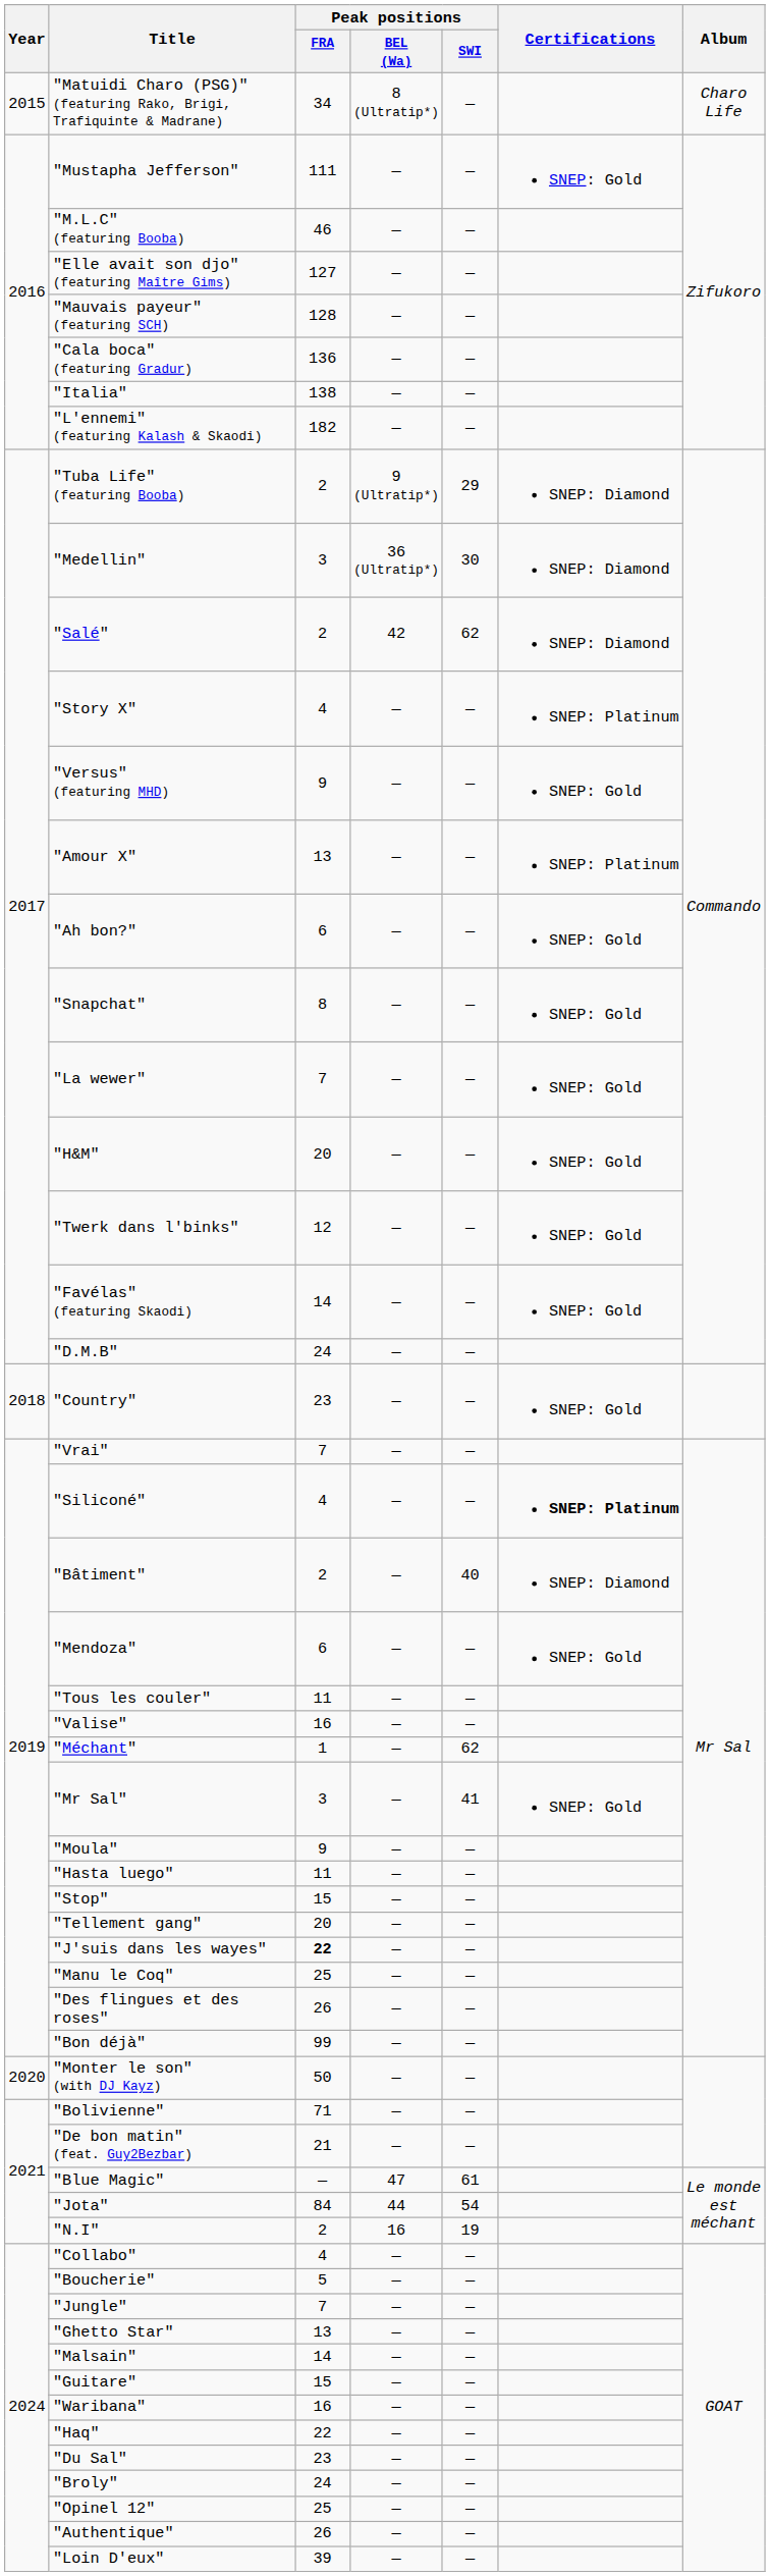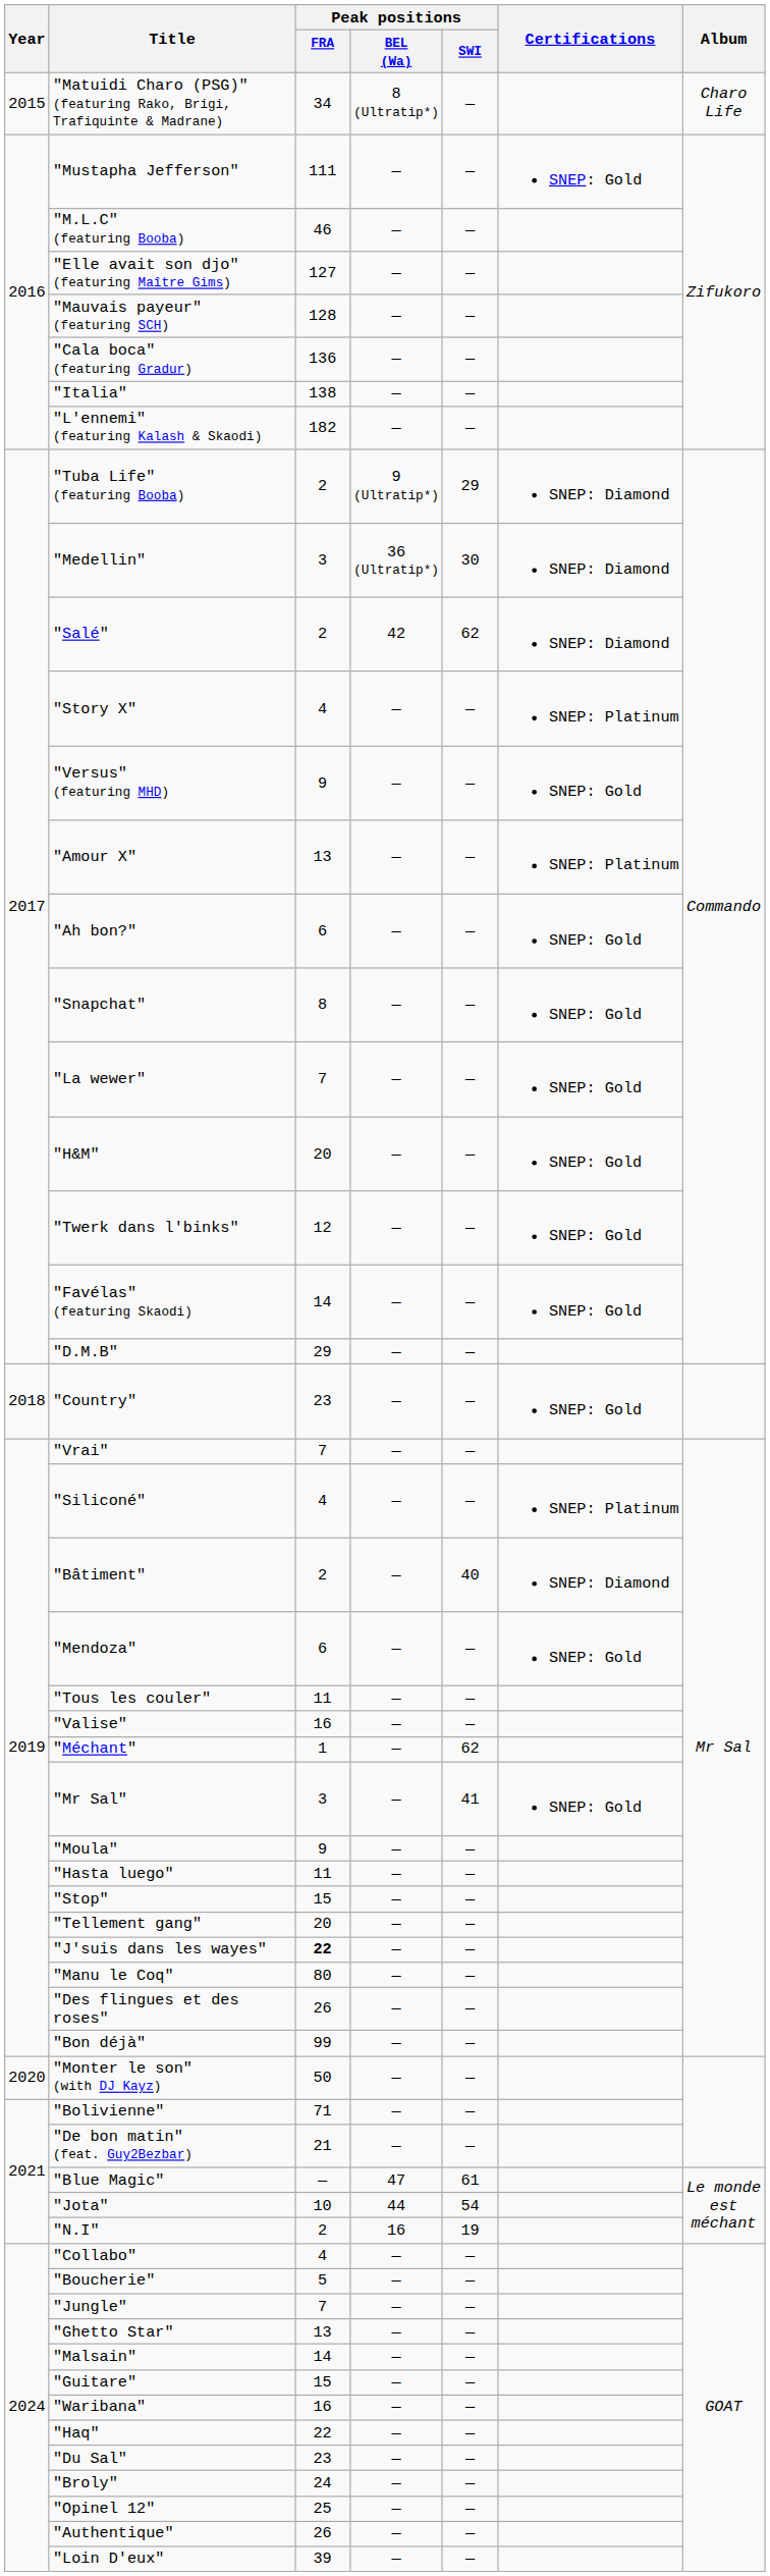 <table class="wikitable">
 <tr>
 <th rowspan="2" style="text-align:center; width:10px;">Year</th>
 <th rowspan="2" style="text-align:center; width:200px;">Title</th>
 <th style="text-align:center;" colspan="3">Peak positions</th>
 <th rowspan="2"><a href='#'>Certifications</a></th>
 <th rowspan="2" style="text-align:center; width:60px;">Album</th>
 </tr>
 <tr>
 <th width="40"><small><a href='#'>FRA</a></small><br><br></th>
 <th width="40"><small><a href='#'>BEL <br>(Wa)</a></small><br></th>
 <th width="40"><small><a href='#'>SWI</a></small><br></th>
 </tr>
 <tr>
 <td style="text-align:center;">2015</td>
 <td>"Matuidi Charo (PSG)" <br><small>(featuring Rako, Brigi, Trafiquinte & Madrane)</small></td>
 <td style="text-align:center;">34</td>
 <td style="text-align:center;">8<br><small>(Ultratip*)</small></td>
 <td style="text-align:center;">—</td>
 <td></td>
 <td style="text-align:center;"><em>Charo Life</em></td>
 </tr>
 <tr>
 <td style="text-align:center;" rowspan=7>2016</td>
 <td>"Mustapha Jefferson"</td>
 <td style="text-align:center;">111</td>
 <td style="text-align:center;">—</td>
 <td style="text-align:center;">—</td>
 <td><br><ul><li><a href='#'>SNEP</a>: Gold</li></ul></td>
 <td style="text-align:center;" rowspan=7><em>Zifukoro</em></td>
 </tr>
 <tr>
 <td>"M.L.C" <br><small>(featuring <a href='#'>Booba</a>)</small></td>
 <td style="text-align:center;">46</td>
 <td style="text-align:center;">—</td>
 <td style="text-align:center;">—</td>
 <td></td>
 </tr>
 <tr>
 <td>"Elle avait son djo" <br><small>(featuring <a href='#'>Maître Gims</a>)</small></td>
 <td style="text-align:center;">127</td>
 <td style="text-align:center;">—</td>
 <td style="text-align:center;">—</td>
 <td></td>
 </tr>
 <tr>
 <td>"Mauvais payeur" <br><small>(featuring <a href='#'>SCH</a>)</small></td>
 <td style="text-align:center;">128</td>
 <td style="text-align:center;">—</td>
 <td style="text-align:center;">—</td>
 <td></td>
 </tr>
 <tr>
 <td>"Cala boca" <br><small>(featuring <a href='#'>Gradur</a>)</small></td>
 <td style="text-align:center;">136</td>
 <td style="text-align:center;">—</td>
 <td style="text-align:center;">—</td>
 <td></td>
 </tr>
 <tr>
 <td>"Italia"</td>
 <td style="text-align:center;">138</td>
 <td style="text-align:center;">—</td>
 <td style="text-align:center;">—</td>
 <td></td>
 </tr>
 <tr>
 <td>"L'ennemi" <br><small>(featuring <a href='#'>Kalash</a> & Skaodi)</small></td>
 <td style="text-align:center;">182</td>
 <td style="text-align:center;">—</td>
 <td style="text-align:center;">—</td>
 <td></td>
 </tr>
 <tr>
 <td style="text-align:center;" rowspan=13>2017</td>
 <td>"Tuba Life" <br><small>(featuring <a href='#'>Booba</a>)</small></td>
 <td style="text-align:center;">2</td>
 <td style="text-align:center;">9<br><small>(Ultratip*)</small></td>
 <td style="text-align:center;">29</td>
 <td><br><ul><li>SNEP: Diamond</li></ul></td>
 <td style="text-align:center;" rowspan=13><em>Commando</em></td>
 </tr>
 <tr>
 <td>"Medellin"</td>
 <td style="text-align:center;">3</td>
 <td style="text-align:center;">36<br><small>(Ultratip*)</small></td>
 <td style="text-align:center;">30</td>
 <td><br><ul><li>SNEP: Diamond</li></ul></td>
 </tr>
 <tr>
 <td>"<a href='#'>Salé</a>"</td>
 <td style="text-align:center;">2</td>
 <td style="text-align:center;">42</td>
 <td style="text-align:center;">62</td>
 <td><br><ul><li>SNEP: Diamond</li></ul></td>
 </tr>
 <tr>
 <td>"Story X"</td>
 <td style="text-align:center;">4</td>
 <td style="text-align:center;">—</td>
 <td style="text-align:center;">—</td>
 <td><br><ul><li>SNEP: Platinum</li></ul></td>
 </tr>
 <tr>
 <td>"Versus" <br><small>(featuring <a href='#'>MHD</a>)</small></td>
 <td style="text-align:center;">9</td>
 <td style="text-align:center;">—</td>
 <td style="text-align:center;">—</td>
 <td><br><ul><li>SNEP: Gold</li></ul></td>
 </tr>
 <tr>
 <td>"Amour X"</td>
 <td style="text-align:center;">13</td>
 <td style="text-align:center;">—</td>
 <td style="text-align:center;">—</td>
 <td><br><ul><li>SNEP: Platinum</li></ul></td>
 </tr>
 <tr>
 <td>"Ah bon?"</td>
 <td style="text-align:center;">6</td>
 <td style="text-align:center;">—</td>
 <td style="text-align:center;">—</td>
 <td><br><ul><li>SNEP: Gold</li></ul></td>
 </tr>
 <tr>
 <td>"Snapchat"</td>
 <td style="text-align:center;">8</td>
 <td style="text-align:center;">—</td>
 <td style="text-align:center;">—</td>
 <td><br><ul><li>SNEP: Gold</li></ul></td>
 </tr>
 <tr>
 <td>"La wewer"</td>
 <td style="text-align:center;">7</td>
 <td style="text-align:center;">—</td>
 <td style="text-align:center;">—</td>
 <td><br><ul><li>SNEP: Gold</li></ul></td>
 </tr>
 <tr>
 <td>"H&M"</td>
 <td style="text-align:center;">20</td>
 <td style="text-align:center;">—</td>
 <td style="text-align:center;">—</td>
 <td><br><ul><li>SNEP: Gold</li></ul></td>
 </tr>
 <tr>
 <td>"Twerk dans l'binks"</td>
 <td style="text-align:center;">12</td>
 <td style="text-align:center;">—</td>
 <td style="text-align:center;">—</td>
 <td><br><ul><li>SNEP: Gold</li></ul></td>
 </tr>
 <tr>
 <td>"Favélas" <br><small>(featuring Skaodi)</small></td>
 <td style="text-align:center;">14</td>
 <td style="text-align:center;">—</td>
 <td style="text-align:center;">—</td>
 <td><br><ul><li>SNEP: Gold</li></ul></td>
 </tr>
 <tr>
 <td>"D.M.B"</td>
-<td style="text-align:center;">24</td>
+<td style="text-align:center;">29</td>
 <td style="text-align:center;">—</td>
 <td style="text-align:center;">—</td>
 <td></td>
 </tr>
 <tr>
 <td style="text-align:center;">2018</td>
 <td>"Country"</td>
 <td style="text-align:center;">23</td>
 <td style="text-align:center;">—</td>
 <td style="text-align:center;">—</td>
 <td><br><ul><li>SNEP: Gold</li></ul></td>
 <td style="text-align:center;"></td>
 </tr>
 <tr>
 <td style="text-align:center;" rowspan="16">2019</td>
 <td>"Vrai"</td>
 <td style="text-align:center;">7</td>
 <td style="text-align:center;">—</td>
 <td style="text-align:center;">—</td>
 <td></td>
 <td style="text-align:center;" rowspan="16"><em>Mr Sal</em></td>
 </tr>
 <tr>
 <td>"Siliconé"</td>
 <td style="text-align:center;">4</td>
 <td style="text-align:center;">—</td>
 <td style="text-align:center;">—</td>
-<td><strong><br><ul><li>SNEP: Platinum</li></ul></strong></td>
+<td><br><ul><li>SNEP: Platinum</li></ul></td>
 </tr>
 <tr>
 <td>"Bâtiment"</td>
 <td style="text-align:center;">2</td>
 <td style="text-align:center;">—</td>
 <td style="text-align:center;">40</td>
 <td><br><ul><li>SNEP: Diamond</li></ul></td>
 </tr>
 <tr>
 <td>"Mendoza"</td>
 <td style="text-align:center;">6</td>
 <td style="text-align:center;">—</td>
 <td style="text-align:center;">—</td>
 <td><br><ul><li>SNEP: Gold</li></ul></td>
 </tr>
 <tr>
 <td>"Tous les couler"<br></td>
 <td style="text-align:center;">11</td>
 <td style="text-align:center;">—</td>
 <td style="text-align:center;">—</td>
 <td></td>
 </tr>
 <tr>
 <td>"Valise"</td>
 <td style="text-align:center;">16</td>
 <td style="text-align:center;">—</td>
 <td style="text-align:center;">—</td>
 <td></td>
 </tr>
 <tr>
 <td>"<a href='#'>Méchant</a>"<br></td>
 <td style="text-align:center;">1</td>
 <td style="text-align:center;">—</td>
 <td style="text-align:center;">62</td>
 <td></td>
 </tr>
 <tr>
 <td>"Mr Sal"</td>
 <td style="text-align:center;">3</td>
 <td style="text-align:center;">—</td>
 <td style="text-align:center;">41</td>
 <td><br><ul><li>SNEP: Gold</li></ul></td>
 </tr>
 <tr>
 <td>"Moula"<br></td>
 <td style="text-align:center;">9</td>
 <td style="text-align:center;">—</td>
 <td style="text-align:center;">—</td>
 <td></td>
 </tr>
 <tr>
 <td>"Hasta luego"</td>
 <td style="text-align:center;">11</td>
 <td style="text-align:center;">—</td>
 <td style="text-align:center;">—</td>
 <td></td>
 </tr>
 <tr>
 <td>"Stop"</td>
 <td style="text-align:center;">15</td>
 <td style="text-align:center;">—</td>
 <td style="text-align:center;">—</td>
 <td></td>
 </tr>
 <tr>
 <td>"Tellement gang"</td>
 <td style="text-align:center;">20</td>
 <td style="text-align:center;">—</td>
 <td style="text-align:center;">—</td>
 <td></td>
 </tr>
 <tr>
 <td>"J'suis dans les wayes"</td>
 <td style="text-align:center;"><strong>22</strong></td>
 <td style="text-align:center;">—</td>
 <td style="text-align:center;">—</td>
 <td></td>
 </tr>
 <tr>
 <td>"Manu le Coq"<br></td>
-<td style="text-align:center;">25</td>
+<td style="text-align:center;">80</td>
 <td style="text-align:center;">—</td>
 <td style="text-align:center;">—</td>
 <td></td>
 </tr>
 <tr>
 <td>"Des flingues et des roses"</td>
 <td style="text-align:center;">26</td>
 <td style="text-align:center;">—</td>
 <td style="text-align:center;">—</td>
 <td></td>
 </tr>
 <tr>
 <td>"Bon déjà"</td>
 <td style="text-align:center;">99</td>
 <td style="text-align:center;">—</td>
 <td style="text-align:center;">—</td>
 <td></td>
 </tr>
 <tr>
 <td style="text-align:center;">2020</td>
 <td>"Monter le son"<br><small>(with <a href='#'>DJ Kayz</a>)</small></td>
 <td style="text-align:center;">50</td>
 <td style="text-align:center;">—</td>
 <td style="text-align:center;">—</td>
 <td></td>
 </tr>
 <tr>
 <td style="text-align:center;" rowspan=5>2021</td>
 <td>"Bolivienne"</td>
 <td style="text-align:center;">71</td>
 <td style="text-align:center;">—</td>
 <td style="text-align:center;">—</td>
 <td></td>
 </tr>
 <tr>
 <td>"De bon matin"<br><small>(feat. <a href='#'>Guy2Bezbar</a>)</small></td>
 <td style="text-align:center;">21</td>
 <td style="text-align:center;">—</td>
 <td style="text-align:center;">—</td>
 <td></td>
 </tr>
 <tr>
 <td>"Blue Magic"<br></td>
 <td style="text-align:center;">—</td>
 <td style="text-align:center;">47</td>
 <td style="text-align:center;">61</td>
 <td></td>
 <td style="text-align:center;" rowspan="3"><em>Le monde est méchant</em></td>
 </tr>
 <tr>
 <td>"Jota"<br></td>
-<td style="text-align:center;">84</td>
+<td style="text-align:center;">10</td>
 <td style="text-align:center;">44</td>
 <td style="text-align:center;">54</td>
 <td></td>
 </tr>
 <tr>
 <td>"N.I"<br></td>
 <td style="text-align:center;">2</td>
 <td style="text-align:center;">16</td>
 <td style="text-align:center;">19</td>
 <td></td>
 </tr>
 <tr>
 <td rowspan=14>2024</td>
 <td>"Collabo" <br></td>
 <td style="text-align:center;">4</td>
 <td style="text-align:center;">—</td>
 <td style="text-align:center;">—</td>
 <td></td>
 <td align=center rowspan=14><em>GOAT</em></td>
 </tr>
 <tr>
 <td>"Boucherie" <br></td>
 <td style="text-align:center;">5</td>
 <td style="text-align:center;">—</td>
 <td style="text-align:center;">—</td>
 <td></td>
 </tr>
 <tr>
 <td>"Jungle" <br></td>
 <td style="text-align:center;">7</td>
 <td style="text-align:center;">—</td>
 <td style="text-align:center;">—</td>
 <td></td>
 </tr>
 <tr>
 <td>"Ghetto Star" <br></td>
 <td style="text-align:center;">13</td>
 <td style="text-align:center;">—</td>
 <td style="text-align:center;">—</td>
 <td></td>
 </tr>
 <tr>
 <td>"Malsain" <br></td>
 <td style="text-align:center;">14</td>
 <td style="text-align:center;">—</td>
 <td style="text-align:center;">—</td>
 <td></td>
 </tr>
 <tr>
 <td>"Guitare" <br></td>
 <td style="text-align:center;">15</td>
 <td style="text-align:center;">—</td>
 <td style="text-align:center;">—</td>
 <td></td>
 </tr>
 <tr>
 <td>"Waribana" <br></td>
 <td style="text-align:center;">16</td>
 <td style="text-align:center;">—</td>
 <td style="text-align:center;">—</td>
 <td></td>
 </tr>
 <tr>
 <td>"Haq" <br></td>
 <td style="text-align:center;">22</td>
 <td style="text-align:center;">—</td>
 <td style="text-align:center;">—</td>
 <td></td>
 </tr>
 <tr>
 <td>"Du Sal" <br></td>
 <td style="text-align:center;">23</td>
 <td style="text-align:center;">—</td>
 <td style="text-align:center;">—</td>
 <td></td>
 </tr>
 <tr>
 <td>"Broly" <br></td>
 <td style="text-align:center;">24</td>
 <td style="text-align:center;">—</td>
 <td style="text-align:center;">—</td>
 <td></td>
 </tr>
 <tr>
 <td>"Opinel 12" <br></td>
 <td style="text-align:center;">25</td>
 <td style="text-align:center;">—</td>
 <td style="text-align:center;">—</td>
 <td></td>
 </tr>
 <tr>
 <td>"Authentique" <br></td>
 <td style="text-align:center;">26</td>
 <td style="text-align:center;">—</td>
 <td style="text-align:center;">—</td>
 <td></td>
 </tr>
 <tr>
 <td>"Loin D'eux" <br></td>
 <td style="text-align:center;">39</td>
 <td style="text-align:center;">—</td>
 <td style="text-align:center;">—</td>
 </tr>
 </table>
